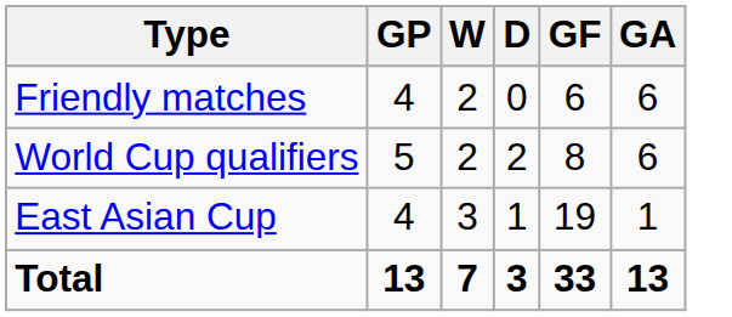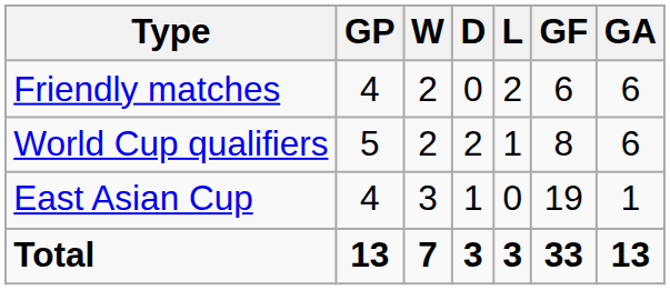 <table class="wikitable" style="text-align:center">
 <tr>
 <th>Type</th>
 <th>GP</th>
 <th>W</th>
 <th>D</th>
+<th>L</th>
 <th>GF</th>
 <th>GA</th>
 </tr>
 <tr>
 <td align=left><a href='#'>Friendly matches</a></td>
 <td>4</td>
 <td>2</td>
 <td>0</td>
+<td>2</td>
 <td>6</td>
 <td>6</td>
 </tr>
 <tr>
 <td align=left><a href='#'>World Cup qualifiers</a></td>
 <td>5</td>
 <td>2</td>
 <td>2</td>
+<td>1</td>
 <td>8</td>
 <td>6</td>
 </tr>
 <tr>
 <td align=left><a href='#'>East Asian Cup</a></td>
 <td>4</td>
 <td>3</td>
 <td>1</td>
+<td>0</td>
 <td>19</td>
 <td>1</td>
 </tr>
 <tr>
 <td align=left><strong>Total</strong></td>
 <td><strong>13</strong></td>
 <td><strong>7</strong></td>
 <td><strong>3</strong></td>
+<td><strong>3</strong></td>
 <td><strong>33</strong></td>
 <td><strong>13</strong></td>
 </tr>
 </table>
